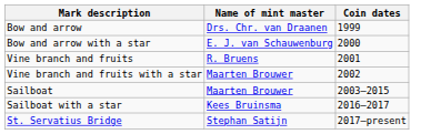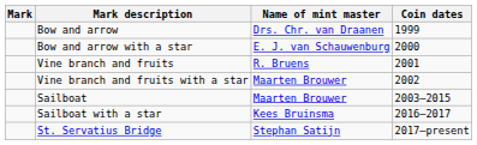 <table class="wikitable">
 <tr>
+<th>Mark</th>
 <th>Mark description</th>
 <th>Name of mint master</th>
 <th>Coin dates</th>
 </tr>
 <tr>
+<td style="text-align:center"></td>
 <td>Bow and arrow</td>
 <td><a href='#'>Drs. Chr. van Draanen</a></td>
 <td>1999</td>
 </tr>
 <tr>
+<td style="text-align:center"></td>
 <td>Bow and arrow with a star</td>
 <td><a href='#'>E. J. van Schauwenburg</a></td>
 <td>2000</td>
 </tr>
 <tr>
+<td style="text-align:center"></td>
 <td>Vine branch and fruits</td>
 <td><a href='#'>R. Bruens</a></td>
 <td>2001</td>
 </tr>
 <tr>
+<td style="text-align:center"></td>
 <td>Vine branch and fruits with a star</td>
 <td><a href='#'>Maarten Brouwer</a></td>
 <td>2002</td>
 </tr>
 <tr>
+<td style="text-align:center"></td>
 <td>Sailboat</td>
 <td><a href='#'>Maarten Brouwer</a></td>
 <td>2003–2015</td>
 </tr>
 <tr>
+<td></td>
 <td>Sailboat with a star</td>
 <td><a href='#'>Kees Bruinsma</a></td>
 <td>2016–2017</td>
 </tr>
 <tr>
+<td style="text-align:center"></td>
 <td><a href='#'>St. Servatius Bridge</a></td>
 <td><a href='#'>Stephan Satijn</a></td>
 <td>2017–present</td>
 </tr>
 </table>
